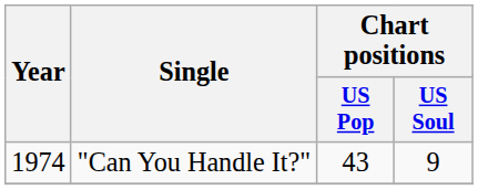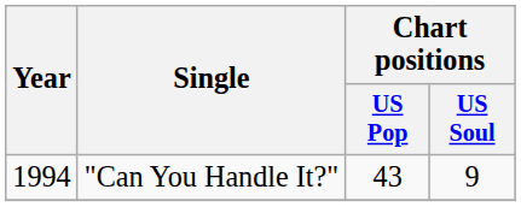 <table class="wikitable" style="text-align:center;">
 <tr>
 <th rowspan="2">Year</th>
 <th rowspan="2">Single</th>
 <th colspan="3">Chart positions</th>
 </tr>
 <tr style="font-size:smaller;">
 <th width="40"><a href='#'>US<br>Pop</a></th>
 <th width="40"><a href='#'>US<br>Soul</a></th>
 </tr>
 <tr>
-<td rowspan="1">1974</td>
+<td rowspan="1">1994</td>
 <td align="left">"Can You Handle It?"</td>
 <td>43</td>
 <td>9</td>
 </tr>
 <tr>
 </tr>
 </table>
